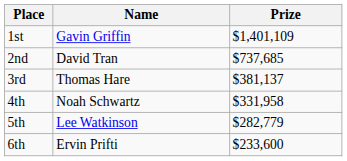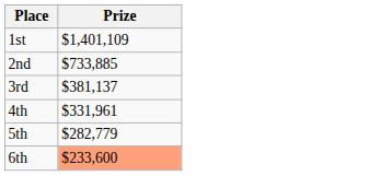 <table class="wikitable">
 <tr>
 <th width="50">Place</th>
-<th width="200">Name</th>
 <th width="125">Prize</th>
 </tr>
 <tr>
 <td>1st</td>
-<td><a href='#'>Gavin Griffin</a></td>
 <td>$1,401,109</td>
 </tr>
 <tr>
 <td>2nd</td>
-<td>David Tran</td>
-<td>$737,685</td>
+<td>$733,885</td>
 </tr>
 <tr>
 <td>3rd</td>
-<td>Thomas Hare</td>
 <td>$381,137</td>
 </tr>
 <tr>
 <td>4th</td>
-<td>Noah Schwartz</td>
-<td>$331,958</td>
+<td>$331,961</td>
 </tr>
 <tr>
 <td>5th</td>
-<td><a href='#'>Lee Watkinson</a></td>
 <td>$282,779</td>
 </tr>
 <tr>
 <td>6th</td>
-<td>Ervin Prifti</td>
-<td>$233,600</td>
+<td style="background: lightsalmon;">$233,600</td>
 </tr>
 </table>
